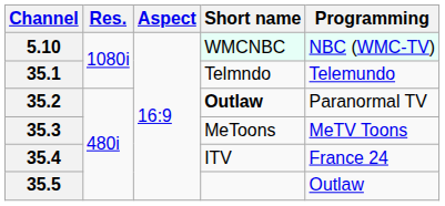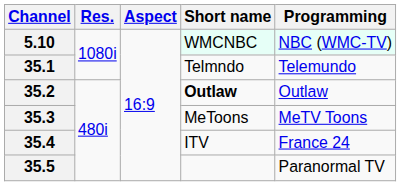 <table class="wikitable">
 <tr>
 <th><a href='#'>Channel</a></th>
 <th><a href='#'>Res.</a></th>
 <th><a href='#'>Aspect</a></th>
 <th>Short name</th>
 <th>Programming</th>
 </tr>
 <tr>
 <th scope = "row">5.10</th>
 <td rowspan=2><a href='#'>1080i</a></td>
 <td rowspan=6><a href='#'>16:9</a></td>
 <td style="background-color: #E6FFF7;">WMCNBC</td>
 <td style="background-color: #E6FFF7;"><a href='#'>NBC</a> (<a href='#'>WMC-TV</a>)</td>
 </tr>
 <tr>
 <th scope = "row">35.1</th>
 <td>Telmndo</td>
 <td><a href='#'>Telemundo</a></td>
 </tr>
 <tr>
 <th scope = "row">35.2</th>
 <td rowspan=4><a href='#'>480i</a></td>
 <td><strong>Outlaw</strong></td>
-<td>Paranormal TV</td>
+<td><a href='#'>Outlaw</a></td>
 </tr>
 <tr>
 <th scope = "row">35.3</th>
 <td>MeToons</td>
 <td><a href='#'>MeTV Toons</a></td>
 </tr>
 <tr>
 <th scope = "row">35.4</th>
 <td>ITV</td>
 <td><a href='#'>France 24</a></td>
 </tr>
 <tr>
 <th scope = "row">35.5</th>
 <td></td>
-<td><a href='#'>Outlaw</a></td>
+<td>Paranormal TV</td>
 </tr>
 </table>
